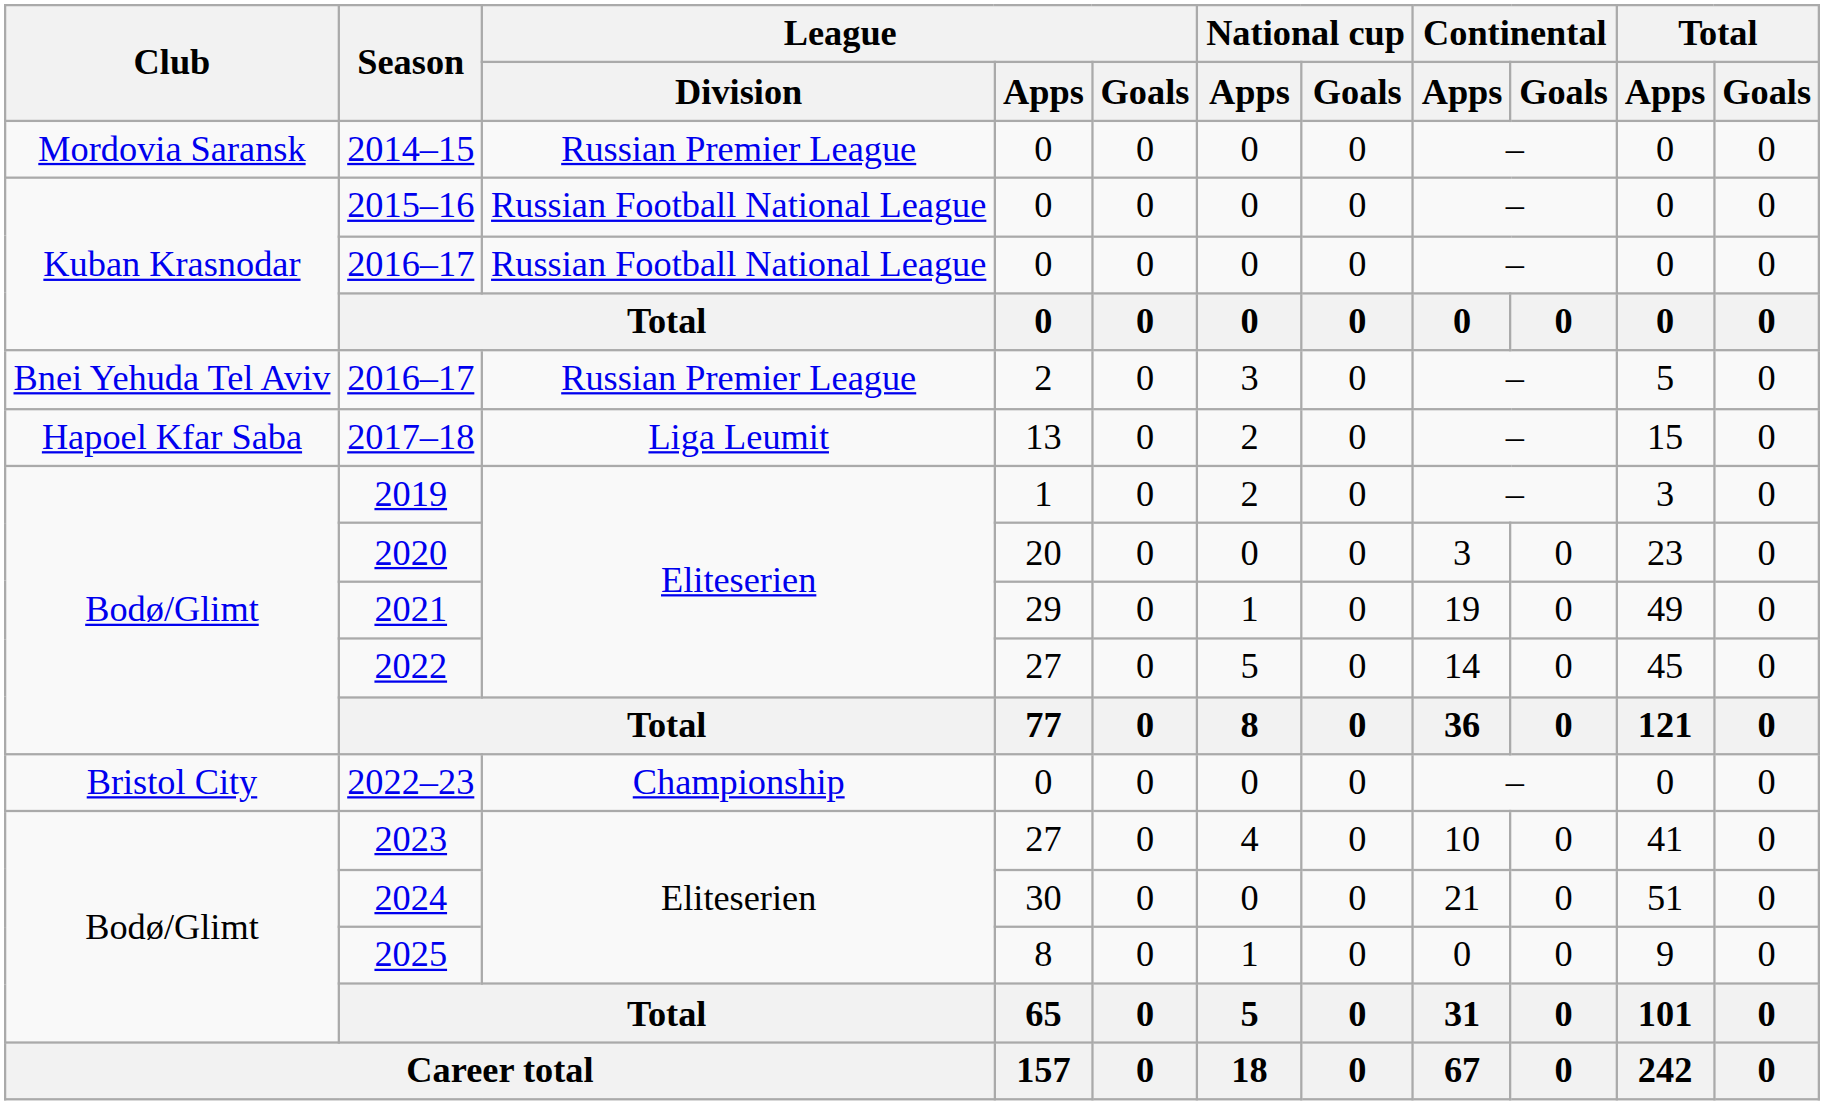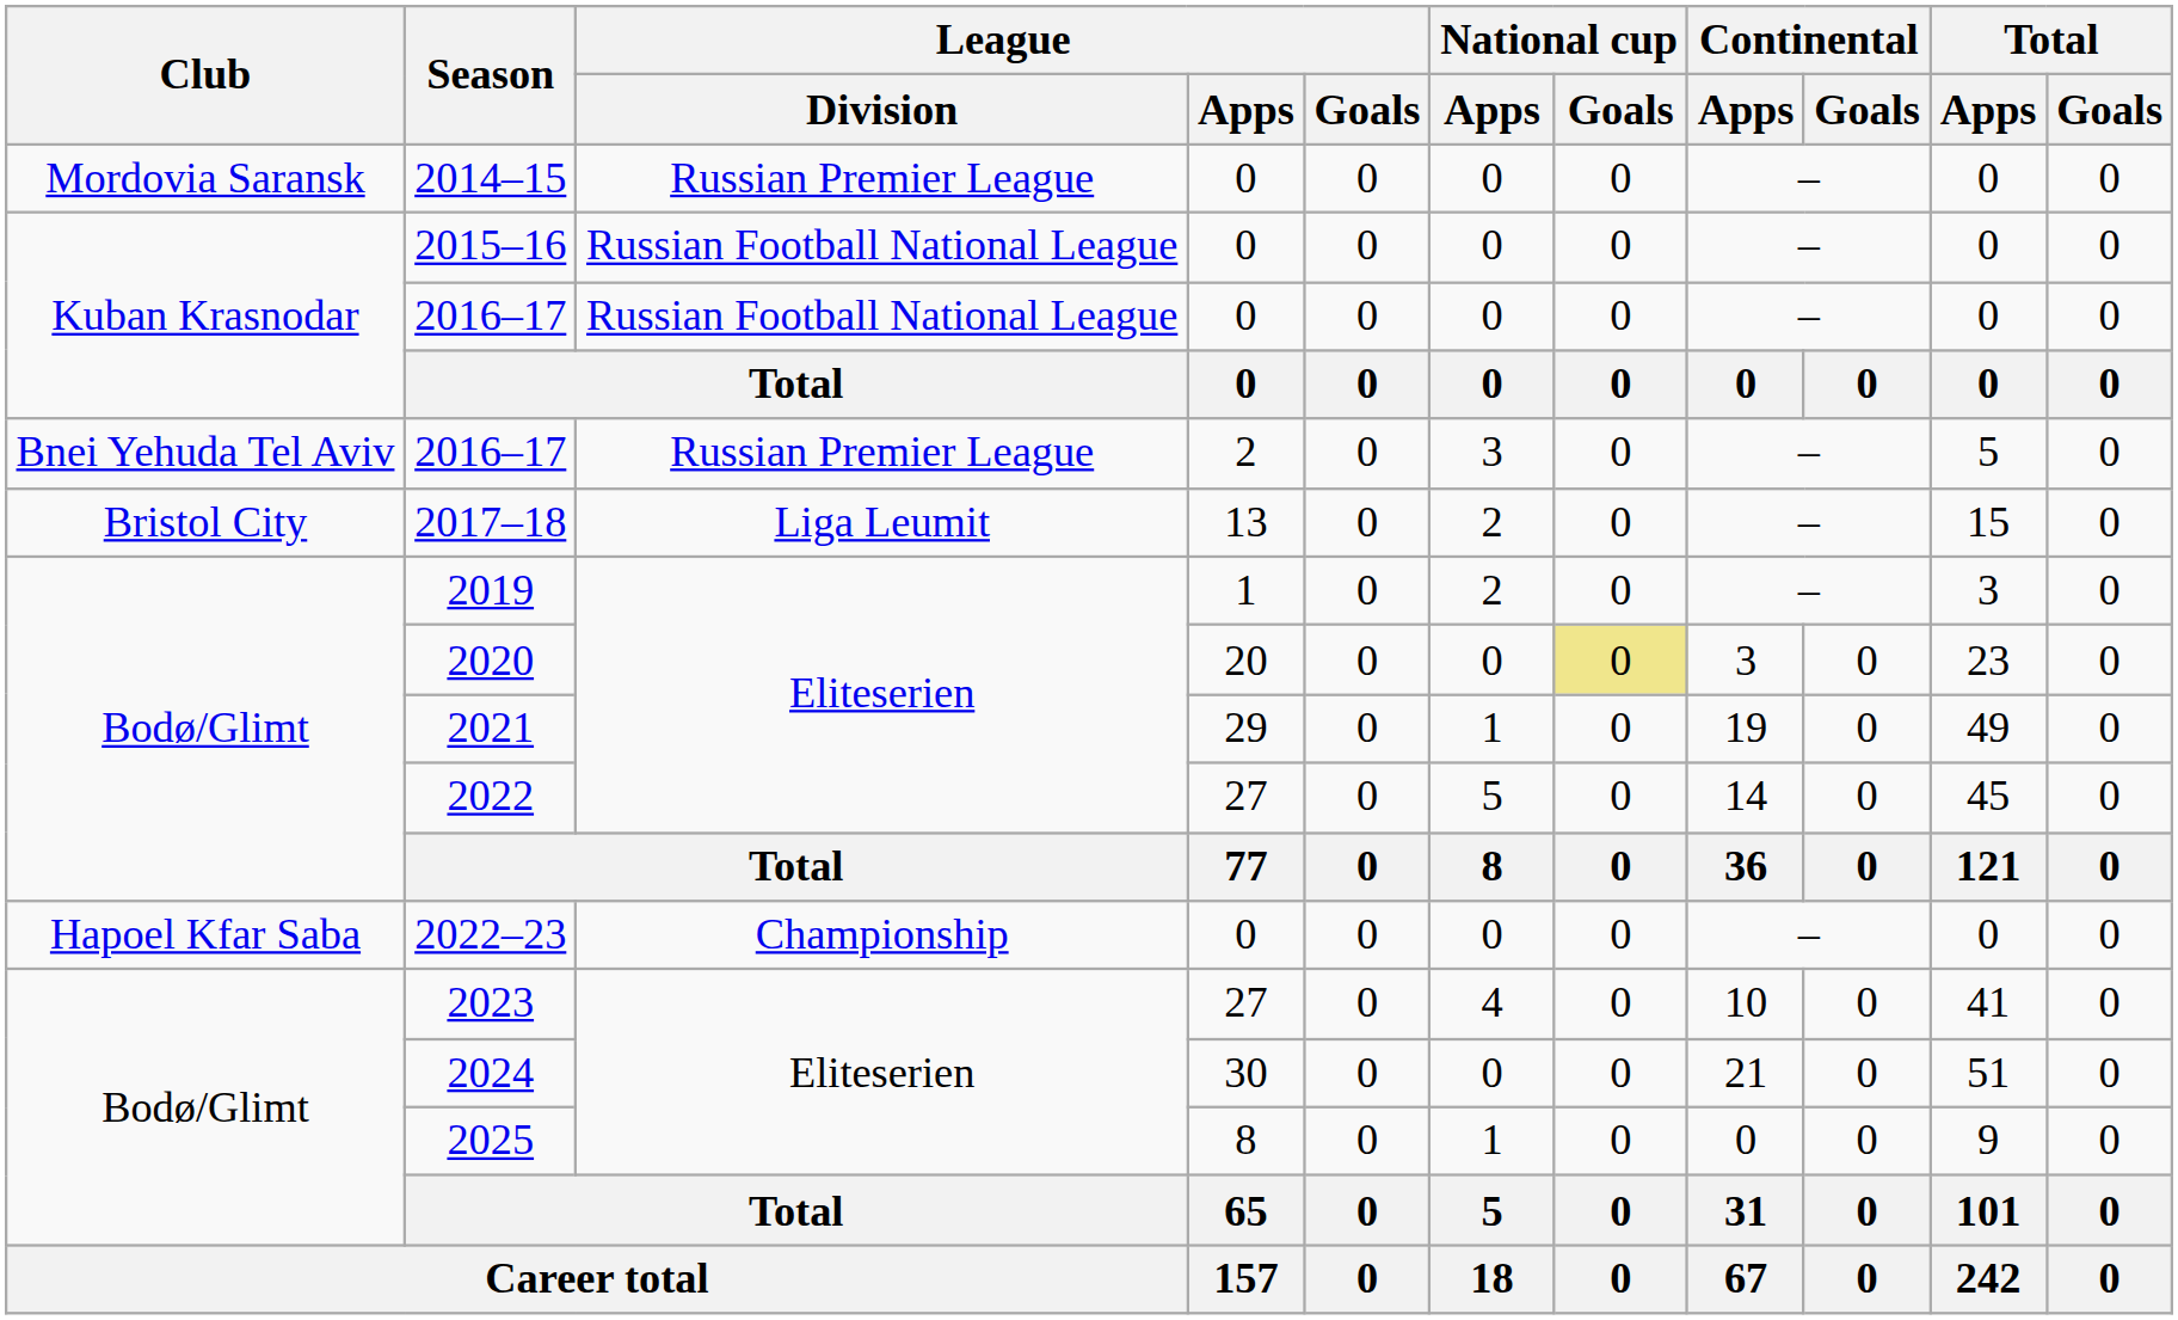 <table class="wikitable" style="text-align:center">
 <tr>
 <th rowspan="2">Club</th>
 <th rowspan="2">Season</th>
 <th colspan="3">League</th>
 <th colspan="2">National cup</th>
 <th colspan="2">Continental</th>
 <th colspan="2">Total</th>
 </tr>
 <tr>
 <th>Division</th>
 <th>Apps</th>
 <th>Goals</th>
 <th>Apps</th>
 <th>Goals</th>
 <th>Apps</th>
 <th>Goals</th>
 <th>Apps</th>
 <th>Goals</th>
 </tr>
 <tr>
 <td><a href='#'>Mordovia Saransk</a></td>
 <td><a href='#'>2014–15</a></td>
 <td><a href='#'>Russian Premier League</a></td>
 <td>0</td>
 <td>0</td>
 <td>0</td>
 <td>0</td>
 <td colspan="2">–</td>
 <td>0</td>
 <td>0</td>
 </tr>
 <tr>
 <td rowspan="3"><a href='#'>Kuban Krasnodar</a></td>
 <td><a href='#'>2015–16</a></td>
 <td><a href='#'>Russian Football National League</a></td>
 <td>0</td>
 <td>0</td>
 <td>0</td>
 <td>0</td>
 <td colspan="2">–</td>
 <td>0</td>
 <td>0</td>
 </tr>
 <tr>
 <td><a href='#'>2016–17</a></td>
 <td><a href='#'>Russian Football National League</a></td>
 <td>0</td>
 <td>0</td>
 <td>0</td>
 <td>0</td>
 <td colspan="2">–</td>
 <td>0</td>
 <td>0</td>
 </tr>
 <tr>
 <th colspan="2">Total</th>
 <th>0</th>
 <th>0</th>
 <th>0</th>
 <th>0</th>
 <th>0</th>
 <th>0</th>
 <th>0</th>
 <th>0</th>
 </tr>
 <tr>
 <td><a href='#'>Bnei Yehuda Tel Aviv</a></td>
 <td><a href='#'>2016–17</a></td>
 <td><a href='#'>Russian Premier League</a></td>
 <td>2</td>
 <td>0</td>
 <td>3</td>
 <td>0</td>
 <td colspan="2">–</td>
 <td>5</td>
 <td>0</td>
 </tr>
 <tr>
-<td><a href='#'>Hapoel Kfar Saba</a></td>
+<td><a href='#'>Bristol City</a></td>
 <td><a href='#'>2017–18</a></td>
 <td><a href='#'>Liga Leumit</a></td>
 <td>13</td>
 <td>0</td>
 <td>2</td>
 <td>0</td>
 <td colspan="2">–</td>
 <td>15</td>
 <td>0</td>
 </tr>
 <tr>
 <td rowspan="5"><a href='#'>Bodø/Glimt</a></td>
 <td><a href='#'>2019</a></td>
 <td rowspan="4"><a href='#'>Eliteserien</a></td>
 <td>1</td>
 <td>0</td>
 <td>2</td>
 <td>0</td>
 <td colspan="2">–</td>
 <td>3</td>
 <td>0</td>
 </tr>
 <tr>
 <td><a href='#'>2020</a></td>
 <td>20</td>
 <td>0</td>
 <td>0</td>
-<td>0</td>
+<td style="background: khaki;">0</td>
 <td>3</td>
 <td>0</td>
 <td>23</td>
 <td>0</td>
 </tr>
 <tr>
 <td><a href='#'>2021</a></td>
 <td>29</td>
 <td>0</td>
 <td>1</td>
 <td>0</td>
 <td>19</td>
 <td>0</td>
 <td>49</td>
 <td>0</td>
 </tr>
 <tr>
 <td><a href='#'>2022</a></td>
 <td>27</td>
 <td>0</td>
 <td>5</td>
 <td>0</td>
 <td>14</td>
 <td>0</td>
 <td>45</td>
 <td>0</td>
 </tr>
 <tr>
 <th colspan="2">Total</th>
 <th>77</th>
 <th>0</th>
 <th>8</th>
 <th>0</th>
 <th>36</th>
 <th>0</th>
 <th>121</th>
 <th>0</th>
 </tr>
 <tr>
-<td><a href='#'>Bristol City</a></td>
+<td><a href='#'>Hapoel Kfar Saba</a></td>
 <td><a href='#'>2022–23</a></td>
 <td><a href='#'>Championship</a></td>
 <td>0</td>
 <td>0</td>
 <td>0</td>
 <td>0</td>
 <td colspan="2">–</td>
 <td>0</td>
 <td>0</td>
 </tr>
 <tr>
 <td rowspan="4">Bodø/Glimt</td>
 <td><a href='#'>2023</a></td>
 <td rowspan="3">Eliteserien</td>
 <td>27</td>
 <td>0</td>
 <td>4</td>
 <td>0</td>
 <td>10</td>
 <td>0</td>
 <td>41</td>
 <td>0</td>
 </tr>
 <tr>
 <td><a href='#'>2024</a></td>
 <td>30</td>
 <td>0</td>
 <td>0</td>
 <td>0</td>
 <td>21</td>
 <td>0</td>
 <td>51</td>
 <td>0</td>
 </tr>
 <tr>
 <td><a href='#'>2025</a></td>
 <td>8</td>
 <td>0</td>
 <td>1</td>
 <td>0</td>
 <td>0</td>
 <td>0</td>
 <td>9</td>
 <td>0</td>
 </tr>
 <tr>
 <th colspan="2">Total</th>
 <th>65</th>
 <th>0</th>
 <th>5</th>
 <th>0</th>
 <th>31</th>
 <th>0</th>
 <th>101</th>
 <th>0</th>
 </tr>
 <tr>
 <th colspan="3">Career total</th>
 <th>157</th>
 <th>0</th>
 <th>18</th>
 <th>0</th>
 <th>67</th>
 <th>0</th>
 <th>242</th>
 <th>0</th>
 </tr>
 </table>
